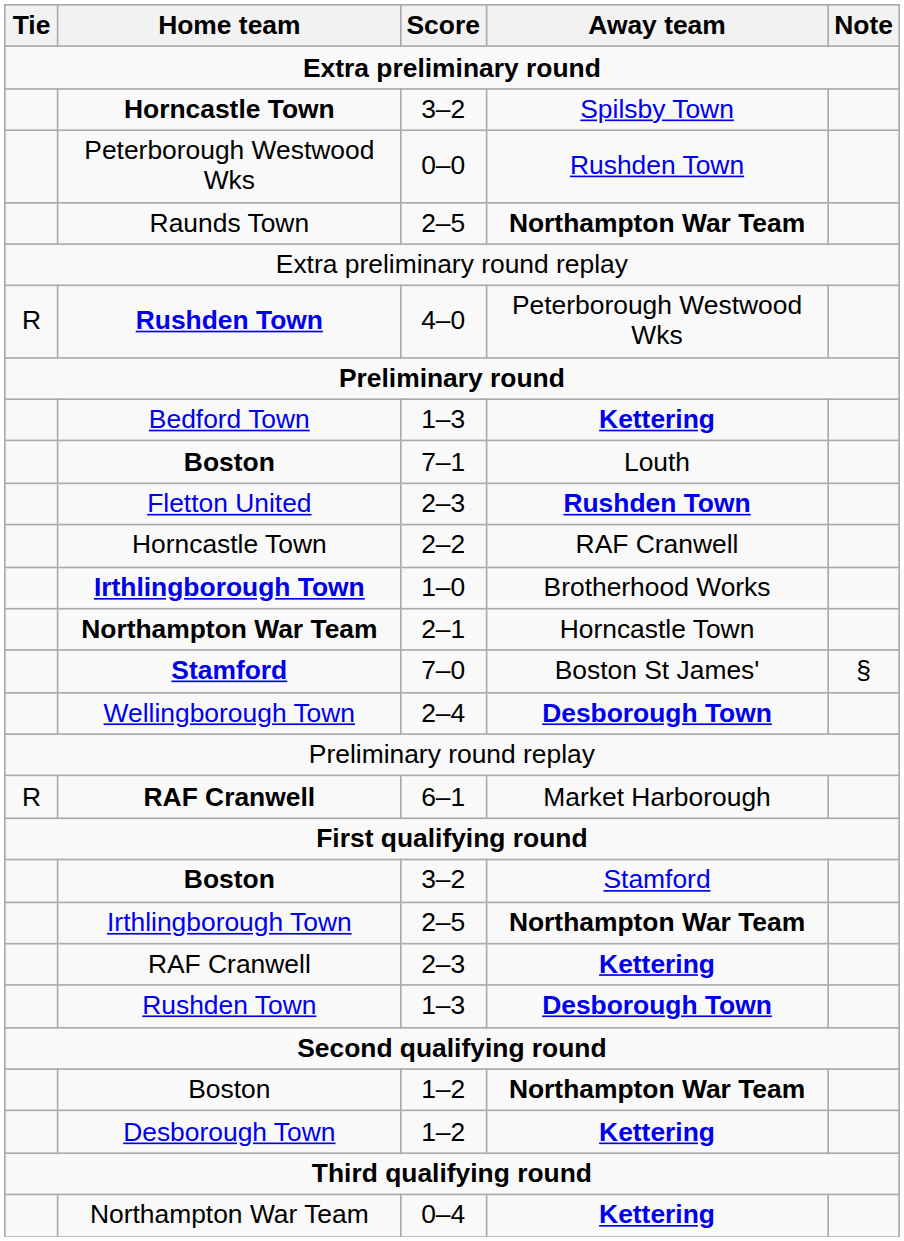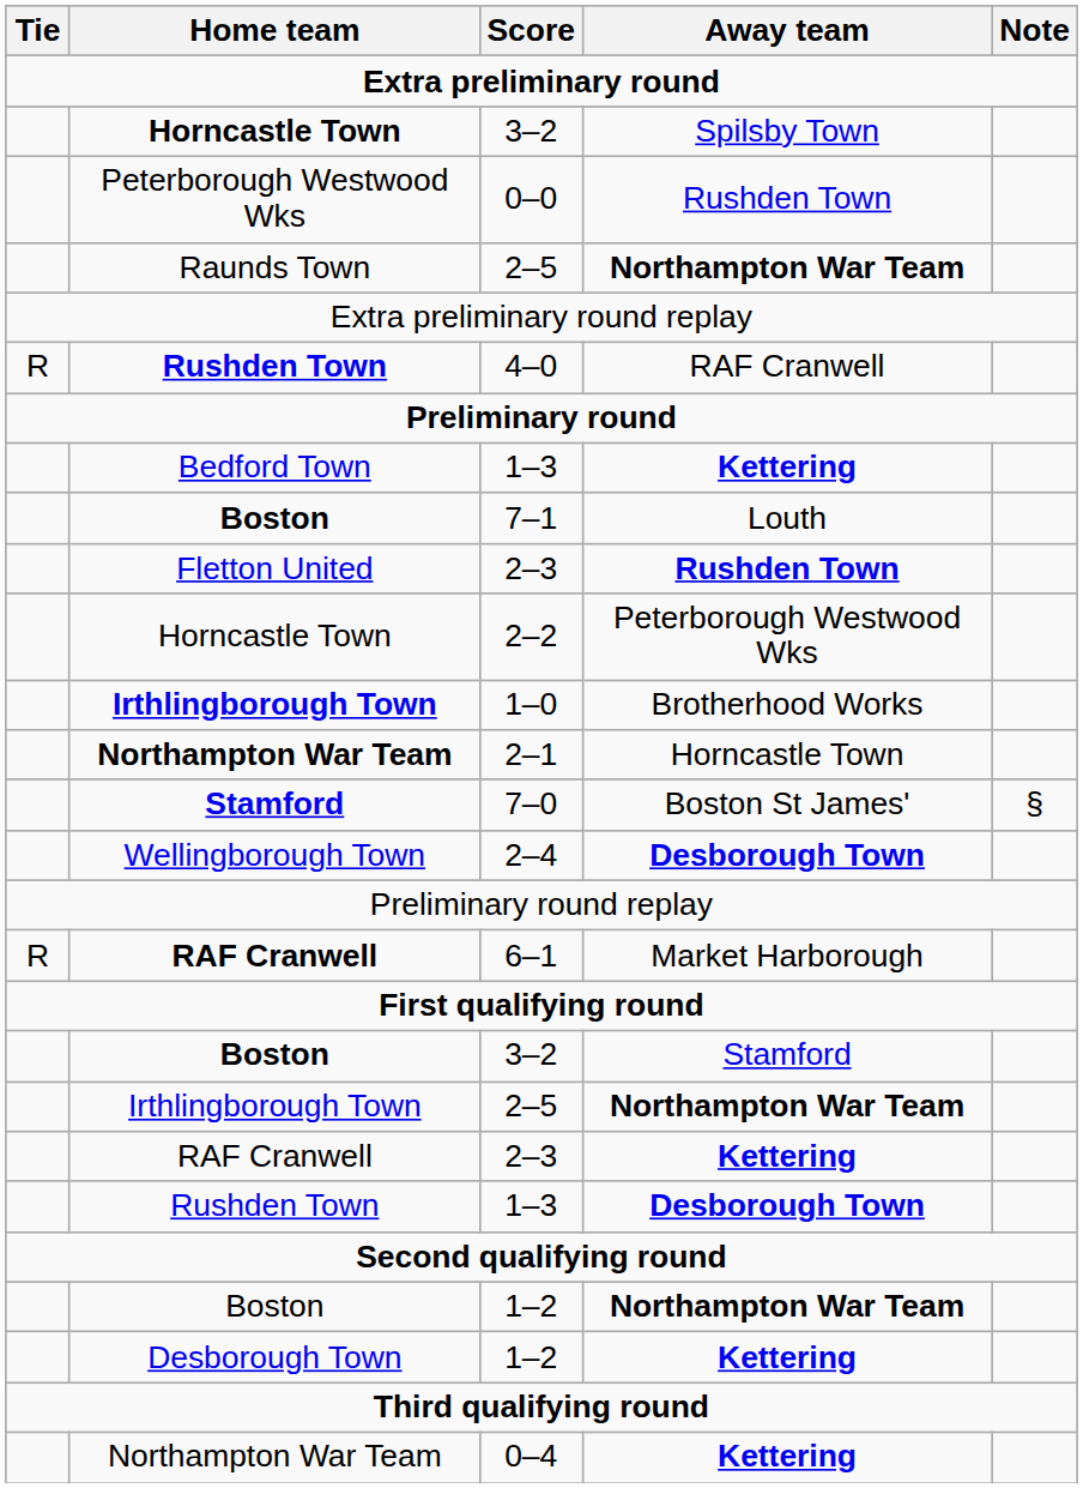 <table class="wikitable" style="text-align:center;">
 <tr>
 <th width=25>Tie</th>
 <th width=200>Home team</th>
 <th width=20>Score</th>
 <th width=200>Away team</th>
 <th width=25>Note</th>
 </tr>
 <tr>
 <td colspan="5"><strong>Extra preliminary round</strong></td>
 </tr>
 <tr>
 <td></td>
 <td><strong>Horncastle Town</strong></td>
 <td>3–2</td>
 <td><a href='#'>Spilsby Town</a></td>
 <td></td>
 </tr>
 <tr>
 <td></td>
 <td>Peterborough Westwood Wks</td>
 <td>0–0</td>
 <td><a href='#'>Rushden Town</a></td>
 <td></td>
 </tr>
 <tr>
 <td></td>
 <td>Raunds Town</td>
 <td>2–5</td>
 <td><strong>Northampton War Team</strong></td>
 <td></td>
 </tr>
 <tr>
 <td colspan="5">Extra preliminary round replay</td>
 </tr>
 <tr>
 <td>R</td>
 <td><strong><a href='#'>Rushden Town</a></strong></td>
 <td>4–0</td>
-<td>Peterborough Westwood Wks</td>
+<td>RAF Cranwell</td>
 <td></td>
 </tr>
 <tr>
 <td colspan="5"><strong>Preliminary round</strong></td>
 </tr>
 <tr>
 <td></td>
 <td><a href='#'>Bedford Town</a></td>
 <td>1–3</td>
 <td><strong><a href='#'>Kettering</a></strong></td>
 <td></td>
 </tr>
 <tr>
 <td></td>
 <td><strong>Boston</strong></td>
 <td>7–1</td>
 <td>Louth</td>
 <td></td>
 </tr>
 <tr>
 <td></td>
 <td><a href='#'>Fletton United</a></td>
 <td>2–3</td>
 <td><strong><a href='#'>Rushden Town</a></strong></td>
 <td></td>
 </tr>
 <tr>
 <td></td>
 <td>Horncastle Town</td>
 <td>2–2</td>
-<td>RAF Cranwell</td>
+<td>Peterborough Westwood Wks</td>
 <td></td>
 </tr>
 <tr>
 <td></td>
 <td><strong><a href='#'>Irthlingborough Town</a></strong></td>
 <td>1–0</td>
 <td>Brotherhood Works</td>
 <td></td>
 </tr>
 <tr>
 <td></td>
 <td><strong>Northampton War Team</strong></td>
 <td>2–1</td>
 <td>Horncastle Town</td>
 <td></td>
 </tr>
 <tr>
 <td></td>
 <td><strong><a href='#'>Stamford</a></strong></td>
 <td>7–0</td>
 <td>Boston St James'</td>
 <td>§</td>
 </tr>
 <tr>
 <td></td>
 <td><a href='#'>Wellingborough Town</a></td>
 <td>2–4</td>
 <td><strong><a href='#'>Desborough Town</a></strong></td>
 <td></td>
 </tr>
 <tr>
 <td colspan="5">Preliminary round replay</td>
 </tr>
 <tr>
 <td>R</td>
 <td><strong>RAF Cranwell</strong></td>
 <td>6–1</td>
 <td>Market Harborough</td>
 <td></td>
 </tr>
 <tr>
 <td colspan="5"><strong>First qualifying round</strong></td>
 </tr>
 <tr>
 <td></td>
 <td><strong>Boston</strong></td>
 <td>3–2</td>
 <td><a href='#'>Stamford</a></td>
 <td></td>
 </tr>
 <tr>
 <td></td>
 <td><a href='#'>Irthlingborough Town</a></td>
 <td>2–5</td>
 <td><strong>Northampton War Team</strong></td>
 <td></td>
 </tr>
 <tr>
 <td></td>
 <td>RAF Cranwell</td>
 <td>2–3</td>
 <td><strong><a href='#'>Kettering</a></strong></td>
 <td></td>
 </tr>
 <tr>
 <td></td>
 <td><a href='#'>Rushden Town</a></td>
 <td>1–3</td>
 <td><strong><a href='#'>Desborough Town</a></strong></td>
 <td></td>
 </tr>
 <tr>
 <td colspan="5"><strong>Second qualifying round</strong></td>
 </tr>
 <tr>
 <td></td>
 <td>Boston</td>
 <td>1–2</td>
 <td><strong>Northampton War Team</strong></td>
 <td></td>
 </tr>
 <tr>
 <td></td>
 <td><a href='#'>Desborough Town</a></td>
 <td>1–2</td>
 <td><strong><a href='#'>Kettering</a></strong></td>
 <td></td>
 </tr>
 <tr>
 <td colspan="5"><strong>Third qualifying round</strong></td>
 </tr>
 <tr>
 <td></td>
 <td>Northampton War Team</td>
 <td>0–4</td>
 <td><strong><a href='#'>Kettering</a></strong></td>
 <td></td>
 </tr>
 <tr>
 </tr>
 </table>
